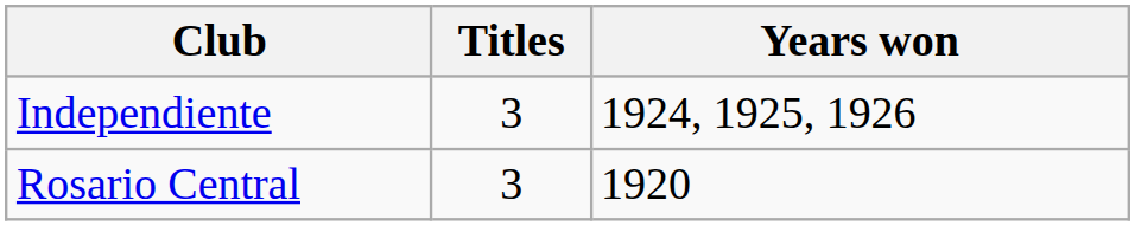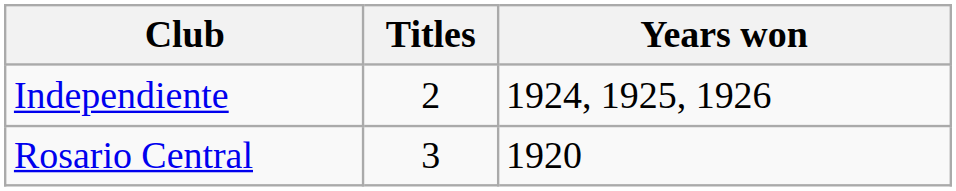 <table class="wikitable sortable" style="text-align:left" width="400">
 <tr>
 <th width=150px>Club</th>
 <th width=50px>Titles</th>
 <th width=200px>Years won</th>
 </tr>
 <tr>
 <td><a href='#'>Independiente</a></td>
-<td align="center">3</td>
+<td align="center">2</td>
 <td>1924, 1925, 1926</td>
 </tr>
 <tr>
 <td><a href='#'>Rosario Central</a></td>
 <td align="center">3</td>
 <td>1920</td>
 </tr>
 </table>
